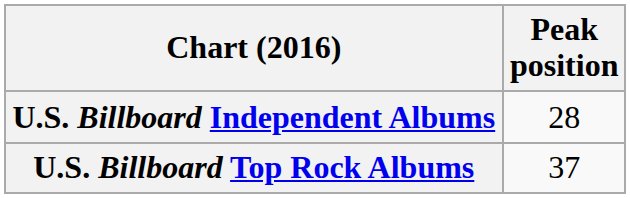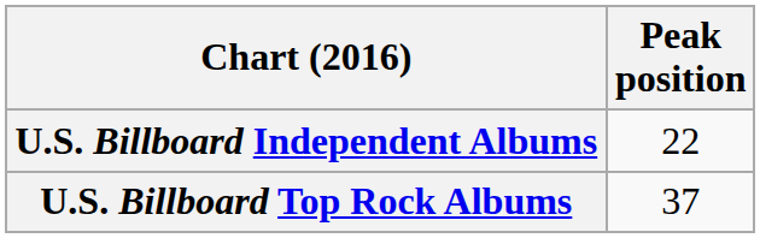 <table class="wikitable sortable plainrowheaders" style="text-align:center">
 <tr>
 <th scope="col">Chart (2016)</th>
 <th scope="col">Peak<br> position</th>
 </tr>
 <tr>
 <th scope="row">U.S. <em>Billboard</em> <a href='#'>Independent Albums</a></th>
-<td>28</td>
+<td>22</td>
 </tr>
 <tr>
 <th scope="row">U.S. <em>Billboard</em> <a href='#'>Top Rock Albums</a></th>
 <td>37</td>
 </tr>
 </table>
